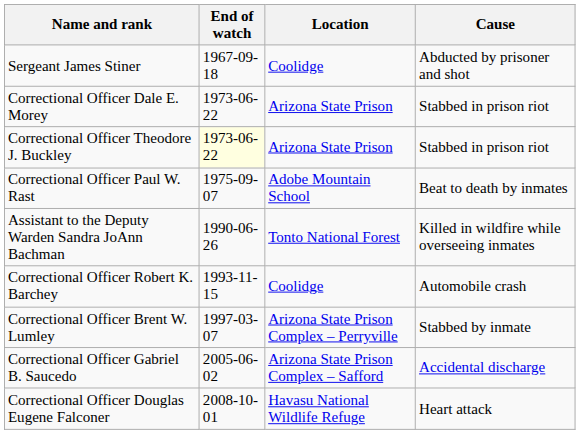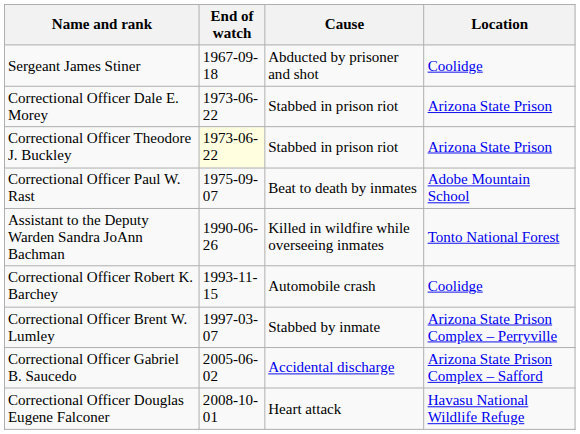 <table class="wikitable">
 <tr>
 <th>Name and rank</th>
 <th>End of watch</th>
+<th>Cause</th>
 <th>Location</th>
-<th>Cause</th>
 </tr>
 <tr>
 <td>Sergeant James Stiner</td>
 <td>1967-09-18</td>
+<td>Abducted by prisoner and shot</td>
 <td><a href='#'>Coolidge</a></td>
-<td>Abducted by prisoner and shot</td>
 </tr>
 <tr>
 <td>Correctional Officer Dale E. Morey</td>
 <td>1973-06-22</td>
+<td>Stabbed in prison riot</td>
 <td><a href='#'>Arizona State Prison</a></td>
-<td>Stabbed in prison riot</td>
 </tr>
 <tr>
 <td>Correctional Officer Theodore J. Buckley</td>
 <td style="background: lightyellow;">1973-06-22</td>
+<td>Stabbed in prison riot</td>
 <td><a href='#'>Arizona State Prison</a></td>
-<td>Stabbed in prison riot</td>
 </tr>
 <tr>
 <td>Correctional Officer Paul W. Rast</td>
 <td>1975-09-07</td>
+<td>Beat to death by inmates</td>
 <td><a href='#'>Adobe Mountain School</a></td>
-<td>Beat to death by inmates</td>
 </tr>
 <tr>
 <td>Assistant to the Deputy Warden Sandra JoAnn Bachman</td>
 <td>1990-06-26</td>
+<td>Killed in wildfire while overseeing inmates</td>
 <td><a href='#'>Tonto National Forest</a></td>
-<td>Killed in wildfire while overseeing inmates</td>
 </tr>
 <tr>
 <td>Correctional Officer Robert K. Barchey</td>
 <td>1993-11-15</td>
+<td>Automobile crash</td>
 <td><a href='#'>Coolidge</a></td>
-<td>Automobile crash</td>
 </tr>
 <tr>
 <td>Correctional Officer Brent W. Lumley</td>
 <td>1997-03-07</td>
+<td>Stabbed by inmate</td>
 <td><a href='#'>Arizona State Prison Complex – Perryville</a></td>
-<td>Stabbed by inmate</td>
 </tr>
 <tr>
 <td>Correctional Officer Gabriel B. Saucedo</td>
 <td>2005-06-02</td>
+<td><a href='#'>Accidental discharge</a></td>
 <td><a href='#'>Arizona State Prison Complex – Safford</a></td>
-<td><a href='#'>Accidental discharge</a></td>
 </tr>
 <tr>
 <td>Correctional Officer Douglas Eugene Falconer</td>
 <td>2008-10-01</td>
+<td>Heart attack</td>
 <td><a href='#'>Havasu National Wildlife Refuge</a></td>
-<td>Heart attack</td>
 </tr>
 </table>
